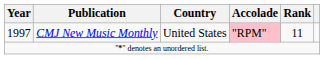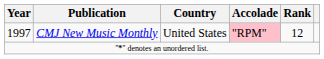 <table class="wikitable sortable" style="margin:0em 1em 1em 0pt">
 <tr>
 <th>Year</th>
 <th>Publication</th>
 <th>Country</th>
 <th>Accolade</th>
 <th>Rank</th>
 <th class=unsortable></th>
 </tr>
 <tr>
 <td align=center>1997</td>
 <td><em><a href='#'>CMJ New Music Monthly</a></em></td>
 <td>United States</td>
 <td style="background: pink;">"RPM"</td>
-<td align=center>11</td>
+<td align=center>12</td>
 <td></td>
 </tr>
 <tr class="sortbottom">
 <td colspan=6 style=font-size:8pt; align=center>"<strong>*</strong>" denotes an unordered list.</td>
 </tr>
 </table>
